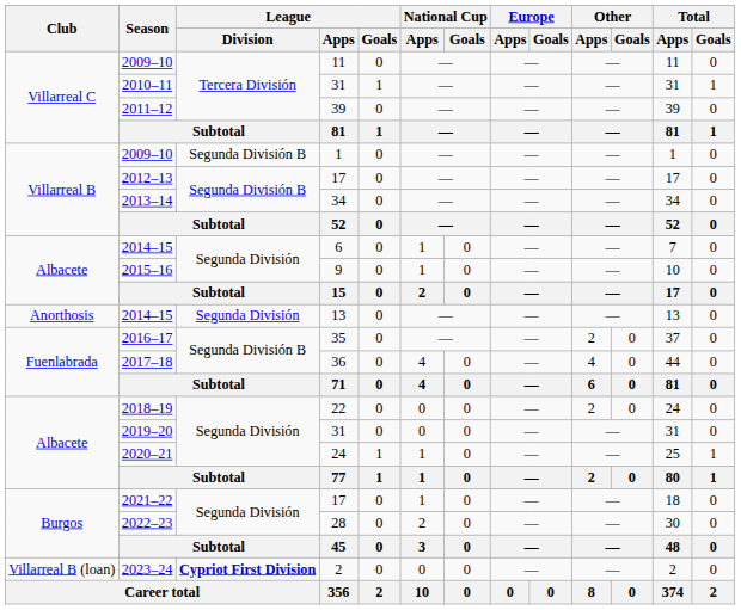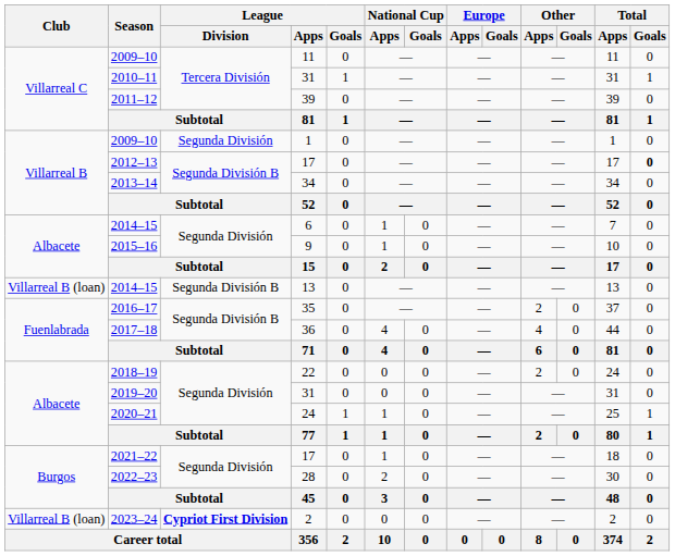 <table class="wikitable" style="text-align: center">
 <tr>
 <th rowspan=2>Club</th>
 <th rowspan=2>Season</th>
 <th colspan=3>League</th>
 <th colspan=2>National Cup</th>
 <th colspan=2><a href='#'>Europe</a></th>
 <th colspan=2>Other</th>
 <th colspan=2>Total</th>
 </tr>
 <tr>
 <th>Division</th>
 <th>Apps</th>
 <th>Goals</th>
 <th>Apps</th>
 <th>Goals</th>
 <th>Apps</th>
 <th>Goals</th>
 <th>Apps</th>
 <th>Goals</th>
 <th>Apps</th>
 <th>Goals</th>
 </tr>
 <tr>
 <td rowspan="4"><a href='#'>Villarreal C</a></td>
 <td><a href='#'>2009–10</a></td>
 <td rowspan="3"><a href='#'>Tercera División</a></td>
 <td>11</td>
 <td>0</td>
 <td colspan="2">—</td>
 <td colspan="2">—</td>
 <td colspan="2">—</td>
 <td>11</td>
 <td>0</td>
 </tr>
 <tr>
 <td><a href='#'>2010–11</a></td>
 <td>31</td>
 <td>1</td>
 <td colspan="2">—</td>
 <td colspan="2">—</td>
 <td colspan="2">—</td>
 <td>31</td>
 <td>1</td>
 </tr>
 <tr>
 <td><a href='#'>2011–12</a></td>
 <td>39</td>
 <td>0</td>
 <td colspan="2">—</td>
 <td colspan="2">—</td>
 <td colspan="2">—</td>
 <td>39</td>
 <td>0</td>
 </tr>
 <tr>
 <th colspan=2>Subtotal</th>
 <th>81</th>
 <th>1</th>
 <th colspan="2">—</th>
 <th colspan="2">—</th>
 <th colspan="2">—</th>
 <th>81</th>
 <th>1</th>
 </tr>
 <tr>
 <td rowspan="4"><a href='#'>Villarreal B</a></td>
 <td><a href='#'>2009–10</a></td>
-<td>Segunda División B</td>
+<td><a href='#'>Segunda División</a></td>
 <td>1</td>
 <td>0</td>
 <td colspan="2">—</td>
 <td colspan="2">—</td>
 <td colspan="2">—</td>
 <td>1</td>
 <td>0</td>
 </tr>
 <tr>
 <td><a href='#'>2012–13</a></td>
 <td rowspan="2"><a href='#'>Segunda División B</a></td>
 <td>17</td>
 <td>0</td>
 <td colspan="2">—</td>
 <td colspan="2">—</td>
 <td colspan="2">—</td>
 <td>17</td>
-<td>0</td>
+<td><strong>0</strong></td>
 </tr>
 <tr>
 <td><a href='#'>2013–14</a></td>
 <td>34</td>
 <td>0</td>
 <td colspan="2">—</td>
 <td colspan="2">—</td>
 <td colspan="2">—</td>
 <td>34</td>
 <td>0</td>
 </tr>
 <tr>
 <th colspan=2>Subtotal</th>
 <th>52</th>
 <th>0</th>
 <th colspan="2">—</th>
 <th colspan="2">—</th>
 <th colspan="2">—</th>
 <th>52</th>
 <th>0</th>
 </tr>
 <tr>
 <td rowspan="3"><a href='#'>Albacete</a></td>
 <td><a href='#'>2014–15</a></td>
 <td rowspan="2">Segunda División</td>
 <td>6</td>
 <td>0</td>
 <td>1</td>
 <td>0</td>
 <td colspan="2">—</td>
 <td colspan="2">—</td>
 <td>7</td>
 <td>0</td>
 </tr>
 <tr>
 <td><a href='#'>2015–16</a></td>
 <td>9</td>
 <td>0</td>
 <td>1</td>
 <td>0</td>
 <td colspan="2">—</td>
 <td colspan="2">—</td>
 <td>10</td>
 <td>0</td>
 </tr>
 <tr>
 <th colspan=2>Subtotal</th>
 <th>15</th>
 <th>0</th>
 <th>2</th>
 <th>0</th>
 <th colspan="2">—</th>
 <th colspan="2">—</th>
 <th>17</th>
 <th>0</th>
 </tr>
 <tr>
-<td><a href='#'>Anorthosis</a></td>
+<td><a href='#'>Villarreal B</a> (loan)</td>
 <td><a href='#'>2014–15</a></td>
-<td><a href='#'>Segunda División</a></td>
+<td>Segunda División B</td>
 <td>13</td>
 <td>0</td>
 <td colspan="2">—</td>
 <td colspan="2">—</td>
 <td colspan="2">—</td>
 <td>13</td>
 <td>0</td>
 </tr>
 <tr>
 <td rowspan="3"><a href='#'>Fuenlabrada</a></td>
 <td><a href='#'>2016–17</a></td>
 <td rowspan="2">Segunda División B</td>
 <td>35</td>
 <td>0</td>
 <td colspan="2">—</td>
 <td colspan="2">—</td>
 <td>2</td>
 <td>0</td>
 <td>37</td>
 <td>0</td>
 </tr>
 <tr>
 <td><a href='#'>2017–18</a></td>
 <td>36</td>
 <td>0</td>
 <td>4</td>
 <td>0</td>
 <td colspan="2">—</td>
 <td>4</td>
 <td>0</td>
 <td>44</td>
 <td>0</td>
 </tr>
 <tr>
 <th colspan=2>Subtotal</th>
 <th>71</th>
 <th>0</th>
 <th>4</th>
 <th>0</th>
 <th colspan="2">—</th>
 <th>6</th>
 <th>0</th>
 <th>81</th>
 <th>0</th>
 </tr>
 <tr>
 <td rowspan="4"><a href='#'>Albacete</a></td>
 <td><a href='#'>2018–19</a></td>
 <td rowspan="3">Segunda División</td>
 <td>22</td>
 <td>0</td>
 <td>0</td>
 <td>0</td>
 <td colspan="2">—</td>
 <td>2</td>
 <td>0</td>
 <td>24</td>
 <td>0</td>
 </tr>
 <tr>
 <td><a href='#'>2019–20</a></td>
 <td>31</td>
 <td>0</td>
 <td>0</td>
 <td>0</td>
 <td colspan="2">—</td>
 <td colspan="2">—</td>
 <td>31</td>
 <td>0</td>
 </tr>
 <tr>
 <td><a href='#'>2020–21</a></td>
 <td>24</td>
 <td>1</td>
 <td>1</td>
 <td>0</td>
 <td colspan="2">—</td>
 <td colspan="2">—</td>
 <td>25</td>
 <td>1</td>
 </tr>
 <tr>
 <th colspan=2>Subtotal</th>
 <th>77</th>
 <th>1</th>
 <th>1</th>
 <th>0</th>
 <th colspan="2">—</th>
 <th>2</th>
 <th>0</th>
 <th>80</th>
 <th>1</th>
 </tr>
 <tr>
 <td rowspan="3"><a href='#'>Burgos</a></td>
 <td><a href='#'>2021–22</a></td>
 <td rowspan="2">Segunda División</td>
 <td>17</td>
 <td>0</td>
 <td>1</td>
 <td>0</td>
 <td colspan="2">—</td>
 <td colspan="2">—</td>
 <td>18</td>
 <td>0</td>
 </tr>
 <tr>
 <td><a href='#'>2022–23</a></td>
 <td>28</td>
 <td>0</td>
 <td>2</td>
 <td>0</td>
 <td colspan="2">—</td>
 <td colspan="2">—</td>
 <td>30</td>
 <td>0</td>
 </tr>
 <tr>
 <th colspan=2>Subtotal</th>
 <th>45</th>
 <th>0</th>
 <th>3</th>
 <th>0</th>
 <th colspan="2">—</th>
 <th colspan="2">—</th>
 <th>48</th>
 <th>0</th>
 </tr>
 <tr>
 <td><a href='#'>Villarreal B</a> (loan)</td>
 <td><a href='#'>2023–24</a></td>
 <td><strong><a href='#'>Cypriot First Division</a></strong></td>
 <td>2</td>
 <td>0</td>
 <td>0</td>
 <td>0</td>
 <td colspan="2">—</td>
 <td colspan="2">—</td>
 <td>2</td>
 <td>0</td>
 </tr>
 <tr>
 <th colspan="3">Career total</th>
 <th>356</th>
 <th>2</th>
 <th>10</th>
 <th>0</th>
 <th>0</th>
 <th>0</th>
 <th>8</th>
 <th>0</th>
 <th>374</th>
 <th>2</th>
 </tr>
 </table>
